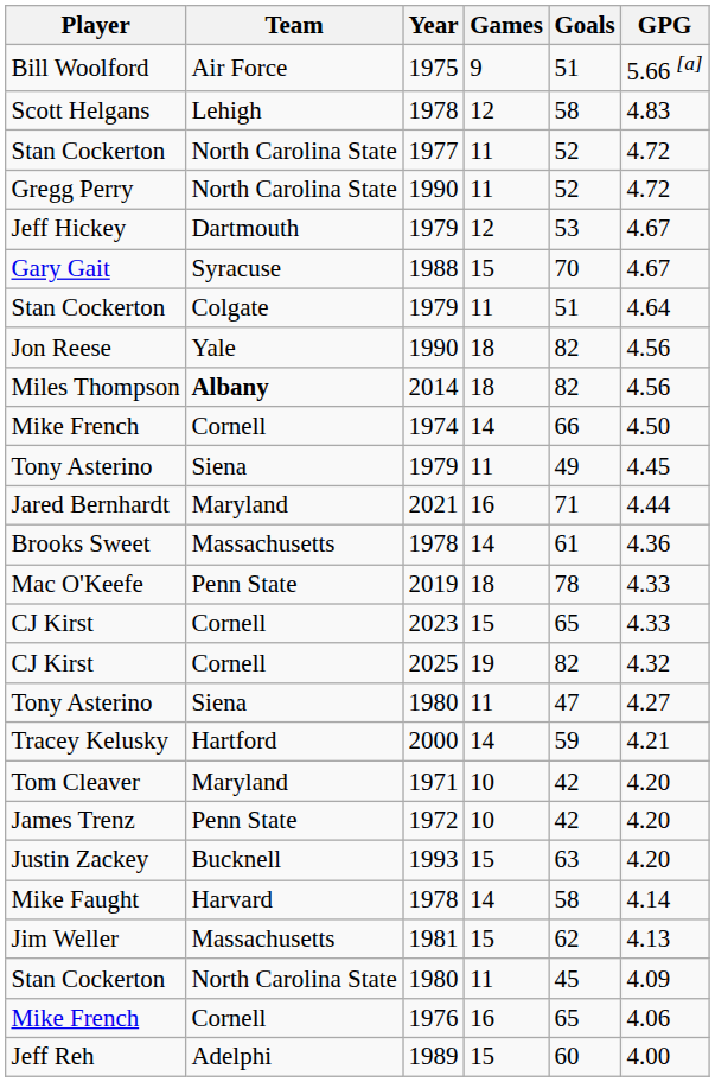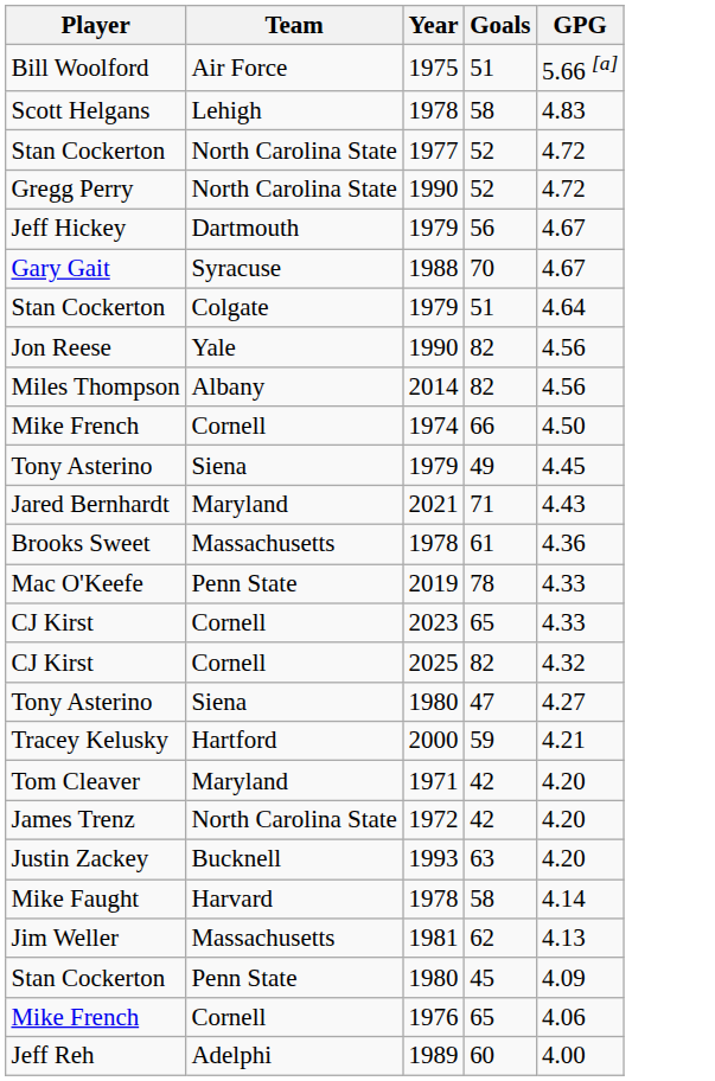 <table class="wikitable sortable">
 <tr>
 <th>Player</th>
 <th>Team</th>
 <th>Year</th>
-<th>Games</th>
 <th>Goals</th>
 <th>GPG</th>
 </tr>
 <tr>
 <td>Bill Woolford</td>
 <td>Air Force</td>
 <td>1975</td>
-<td>9</td>
 <td>51</td>
 <td>5.66 <sup><em>[a]</em></sup></td>
 </tr>
 <tr>
 <td>Scott Helgans</td>
 <td>Lehigh</td>
 <td>1978</td>
-<td>12</td>
 <td>58</td>
 <td>4.83</td>
 </tr>
 <tr>
 <td>Stan Cockerton</td>
 <td>North Carolina State</td>
 <td>1977</td>
-<td>11</td>
 <td>52</td>
 <td>4.72</td>
 </tr>
 <tr>
 <td>Gregg Perry</td>
 <td>North Carolina State</td>
 <td>1990</td>
-<td>11</td>
 <td>52</td>
 <td>4.72</td>
 </tr>
 <tr>
 <td>Jeff Hickey</td>
 <td>Dartmouth</td>
 <td>1979</td>
-<td>12</td>
-<td>53</td>
+<td>56</td>
 <td>4.67</td>
 </tr>
 <tr>
 <td><a href='#'>Gary Gait</a></td>
 <td>Syracuse</td>
 <td>1988</td>
-<td>15</td>
 <td>70</td>
 <td>4.67</td>
 </tr>
 <tr>
 <td>Stan Cockerton</td>
 <td>Colgate</td>
 <td>1979</td>
-<td>11</td>
 <td>51</td>
 <td>4.64</td>
 </tr>
 <tr>
 <td>Jon Reese</td>
 <td>Yale</td>
 <td>1990</td>
-<td>18</td>
 <td>82</td>
 <td>4.56</td>
 </tr>
 <tr>
 <td>Miles Thompson</td>
-<td><strong>Albany</strong></td>
+<td>Albany</td>
 <td>2014</td>
-<td>18</td>
 <td>82</td>
 <td>4.56</td>
 </tr>
 <tr>
 <td>Mike French</td>
 <td>Cornell</td>
 <td>1974</td>
-<td>14</td>
 <td>66</td>
 <td>4.50</td>
 </tr>
 <tr>
 <td>Tony Asterino</td>
 <td>Siena</td>
 <td>1979</td>
-<td>11</td>
 <td>49</td>
 <td>4.45</td>
 </tr>
 <tr>
 <td>Jared Bernhardt</td>
 <td>Maryland</td>
 <td>2021</td>
-<td>16</td>
 <td>71</td>
-<td>4.44</td>
+<td>4.43</td>
 </tr>
 <tr>
 <td>Brooks Sweet</td>
 <td>Massachusetts</td>
 <td>1978</td>
-<td>14</td>
 <td>61</td>
 <td>4.36</td>
 </tr>
 <tr>
 <td>Mac O'Keefe</td>
 <td>Penn State</td>
 <td>2019</td>
-<td>18</td>
 <td>78</td>
 <td>4.33</td>
 </tr>
 <tr>
 <td>CJ Kirst</td>
 <td>Cornell</td>
 <td>2023</td>
-<td>15</td>
 <td>65</td>
 <td>4.33</td>
 </tr>
 <tr>
 <td>CJ Kirst</td>
 <td>Cornell</td>
 <td>2025</td>
-<td>19</td>
 <td>82</td>
 <td>4.32</td>
 </tr>
 <tr>
 <td>Tony Asterino</td>
 <td>Siena</td>
 <td>1980</td>
-<td>11</td>
 <td>47</td>
 <td>4.27</td>
 </tr>
 <tr>
 <td>Tracey Kelusky</td>
 <td>Hartford</td>
 <td>2000</td>
-<td>14</td>
 <td>59</td>
 <td>4.21</td>
 </tr>
 <tr>
 <td>Tom Cleaver</td>
 <td>Maryland</td>
 <td>1971</td>
-<td>10</td>
 <td>42</td>
 <td>4.20</td>
 </tr>
 <tr>
 <td>James Trenz</td>
-<td>Penn State</td>
+<td>North Carolina State</td>
 <td>1972</td>
-<td>10</td>
 <td>42</td>
 <td>4.20</td>
 </tr>
 <tr>
 <td>Justin Zackey</td>
 <td>Bucknell</td>
 <td>1993</td>
-<td>15</td>
 <td>63</td>
 <td>4.20</td>
 </tr>
 <tr>
 <td>Mike Faught</td>
 <td>Harvard</td>
 <td>1978</td>
-<td>14</td>
 <td>58</td>
 <td>4.14</td>
 </tr>
 <tr>
 <td>Jim Weller</td>
 <td>Massachusetts</td>
 <td>1981</td>
-<td>15</td>
 <td>62</td>
 <td>4.13</td>
 </tr>
 <tr>
 <td>Stan Cockerton</td>
-<td>North Carolina State</td>
+<td>Penn State</td>
 <td>1980</td>
-<td>11</td>
 <td>45</td>
 <td>4.09</td>
 </tr>
 <tr>
 <td><a href='#'>Mike French</a></td>
 <td>Cornell</td>
 <td>1976</td>
-<td>16</td>
 <td>65</td>
 <td>4.06</td>
 </tr>
 <tr>
 <td>Jeff Reh</td>
 <td>Adelphi</td>
 <td>1989</td>
-<td>15</td>
 <td>60</td>
 <td>4.00</td>
 </tr>
 </table>
